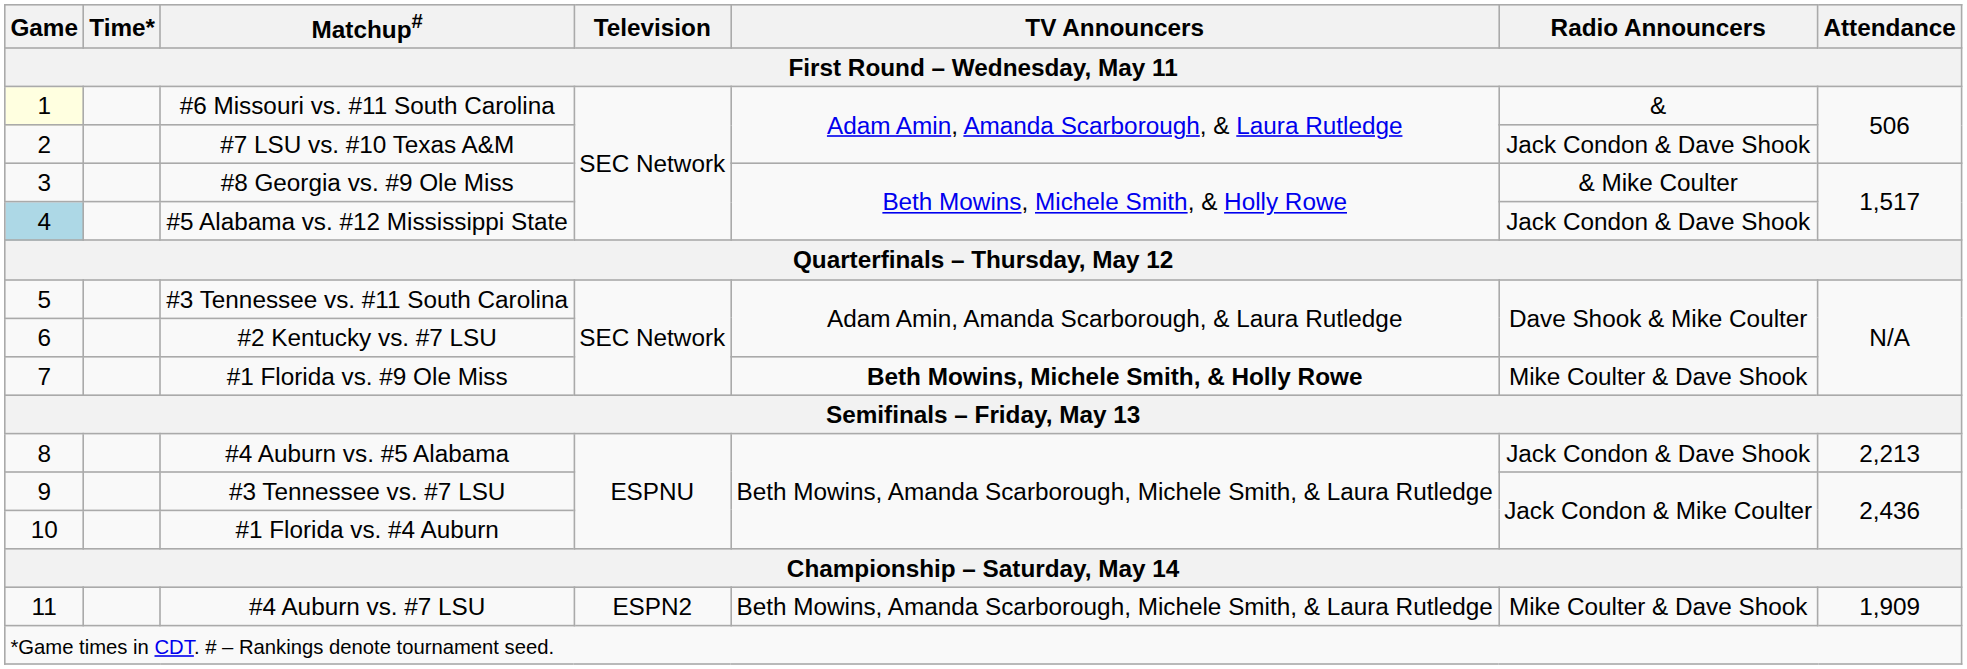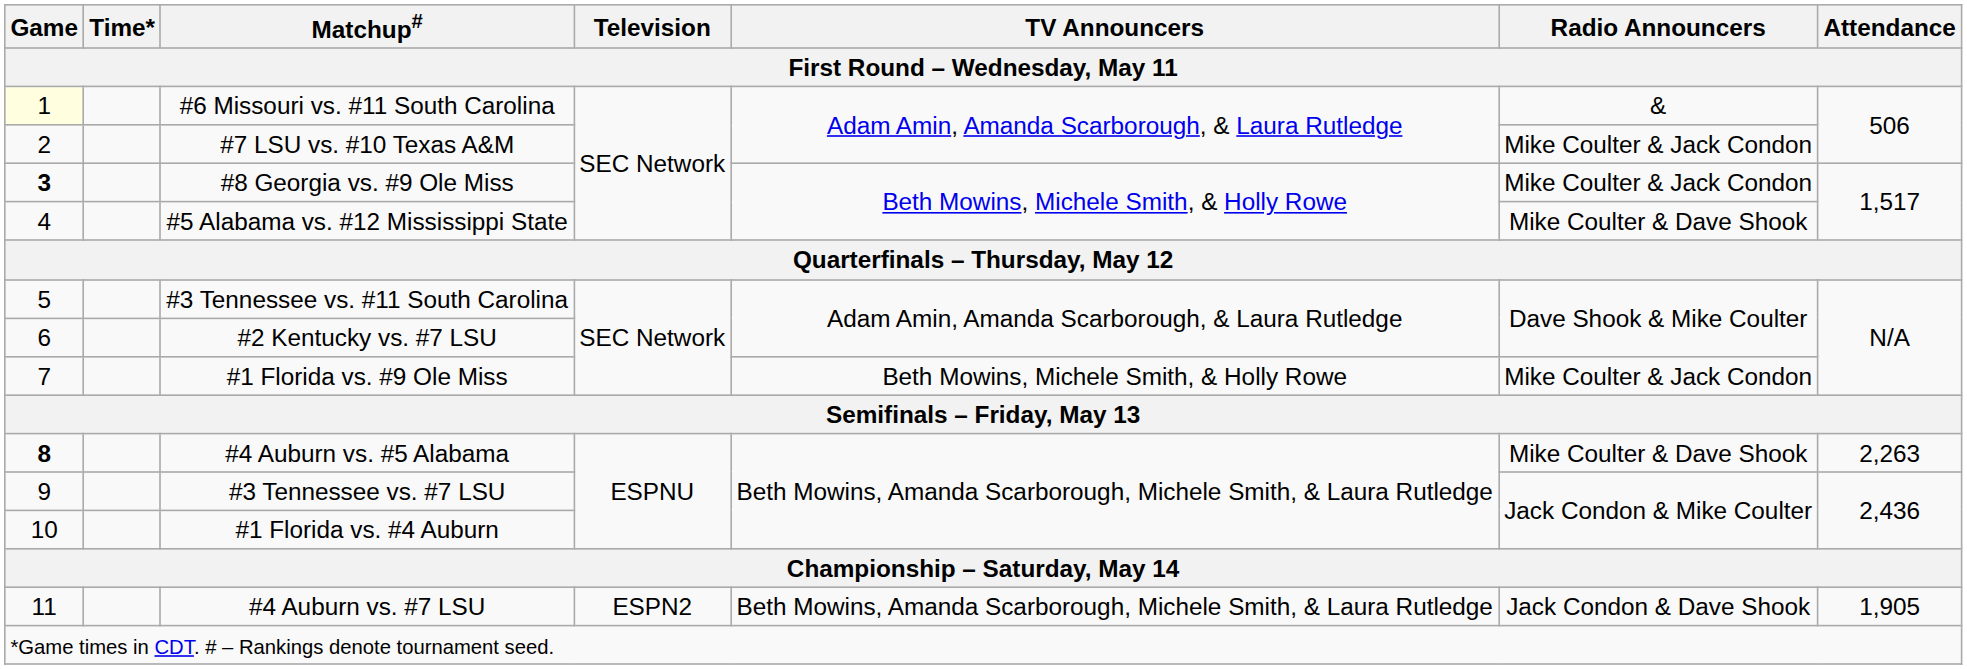 <table class="wikitable" style="font-size: 95%">
 <tr align="center">
 <th>Game</th>
 <th>Time*</th>
 <th>Matchup<sup>#</sup></th>
 <th>Television</th>
 <th>TV Announcers</th>
 <th>Radio Announcers</th>
 <th>Attendance</th>
 </tr>
 <tr>
 <th colspan=7>First Round – Wednesday, May 11</th>
 </tr>
 <tr>
 <td style="background: lightyellow; text-align:center;">1</td>
 <td></td>
 <td style="text-align:center;">#6 Missouri vs. #11 South Carolina</td>
 <td rowspan=4 style="text-align:center;">SEC Network</td>
 <td rowspan=2 style="text-align:center;"><a href='#'>Adam Amin</a>, <a href='#'>Amanda Scarborough</a>, & <a href='#'>Laura Rutledge</a></td>
 <td style="text-align:center;"> & </td>
 <td rowspan=2 style="text-align:center;">506</td>
 </tr>
 <tr>
 <td style="text-align:center;">2</td>
 <td></td>
 <td style="text-align:center;">#7 LSU vs. #10 Texas A&M</td>
-<td style="text-align:center;">Jack Condon & Dave Shook</td>
+<td style="text-align:center;">Mike Coulter & Jack Condon</td>
 </tr>
 <tr>
-<td style="text-align:center;">3</td>
+<td style="text-align:center;"><strong>3</strong></td>
 <td></td>
 <td style="text-align:center;">#8 Georgia vs. #9 Ole Miss</td>
 <td rowspan=2 style="text-align:center;"><a href='#'>Beth Mowins</a>, <a href='#'>Michele Smith</a>, & <a href='#'>Holly Rowe</a></td>
-<td style="text-align:center;"> & Mike Coulter</td>
+<td style="text-align:center;">Mike Coulter & Jack Condon</td>
 <td rowspan=2 style="text-align:center;">1,517</td>
 </tr>
 <tr>
-<td style="background: lightblue; text-align:center;">4</td>
+<td style="text-align:center;">4</td>
 <td></td>
 <td style="text-align:center;">#5 Alabama vs. #12 Mississippi State</td>
-<td style="text-align:center;">Jack Condon & Dave Shook</td>
+<td style="text-align:center;">Mike Coulter & Dave Shook</td>
 </tr>
 <tr>
 <th colspan=7>Quarterfinals – Thursday, May 12</th>
 </tr>
 <tr>
 <td style="text-align:center;">5</td>
 <td></td>
 <td style="text-align:center;">#3 Tennessee vs. #11 South Carolina</td>
 <td rowspan=3 style="text-align:center;">SEC Network</td>
 <td rowspan=2 style="text-align:center;">Adam Amin, Amanda Scarborough, & Laura Rutledge</td>
 <td rowspan=2 style="text-align:center;">Dave Shook & Mike Coulter</td>
 <td rowspan=3 style="text-align:center;">N/A</td>
 </tr>
 <tr>
 <td style="text-align:center;">6</td>
 <td></td>
 <td style="text-align:center;">#2 Kentucky vs. #7 LSU</td>
 </tr>
 <tr>
 <td style="text-align:center;">7</td>
 <td></td>
 <td style="text-align:center;">#1 Florida vs. #9 Ole Miss</td>
-<td style="text-align:center;"><strong>Beth Mowins, Michele Smith, & Holly Rowe</strong></td>
-<td style="text-align:center;">Mike Coulter & Dave Shook</td>
+<td style="text-align:center;">Beth Mowins, Michele Smith, & Holly Rowe</td>
+<td style="text-align:center;">Mike Coulter & Jack Condon</td>
 </tr>
 <tr>
 <th colspan=7>Semifinals – Friday, May 13</th>
 </tr>
 <tr>
-<td style="text-align:center;">8</td>
+<td style="text-align:center;"><strong>8</strong></td>
 <td></td>
 <td style="text-align:center;">#4 Auburn vs. #5 Alabama</td>
 <td rowspan=3 style="text-align:center;">ESPNU</td>
 <td rowspan=3 style="text-align:center;">Beth Mowins, Amanda Scarborough, Michele Smith, & Laura Rutledge</td>
-<td style="text-align:center;">Jack Condon & Dave Shook</td>
-<td style="text-align:center;">2,213</td>
+<td style="text-align:center;">Mike Coulter & Dave Shook</td>
+<td style="text-align:center;">2,263</td>
 </tr>
 <tr>
 <td style="text-align:center;">9</td>
 <td></td>
 <td style="text-align:center;">#3 Tennessee vs. #7 LSU</td>
 <td rowspan=2 style="text-align:center;">Jack Condon & Mike Coulter</td>
 <td rowspan=2 style="text-align:center;">2,436</td>
 </tr>
 <tr>
 <td style="text-align:center;">10</td>
 <td></td>
 <td style="text-align:center;">#1 Florida vs. #4 Auburn</td>
 </tr>
 <tr>
 <th colspan=7>Championship – Saturday, May 14</th>
 </tr>
 <tr>
 <td style="text-align:center;">11</td>
 <td></td>
 <td style="text-align:center;">#4 Auburn vs. #7 LSU</td>
 <td style="text-align:center;">ESPN2</td>
 <td style="text-align:center;">Beth Mowins, Amanda Scarborough, Michele Smith, & Laura Rutledge</td>
-<td style="text-align:center;">Mike Coulter & Dave Shook</td>
-<td style="text-align:center;">1,909</td>
+<td style="text-align:center;">Jack Condon & Dave Shook</td>
+<td style="text-align:center;">1,905</td>
 </tr>
 <tr>
 <td colspan=7><small>*Game times in <a href='#'>CDT</a>. # – Rankings denote tournament seed.</small></td>
 </tr>
 </table>
